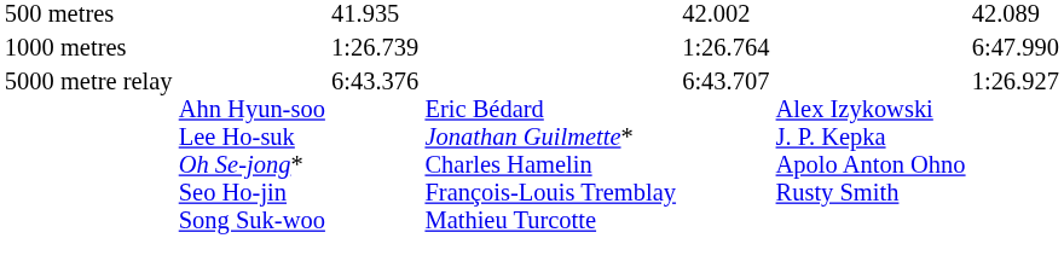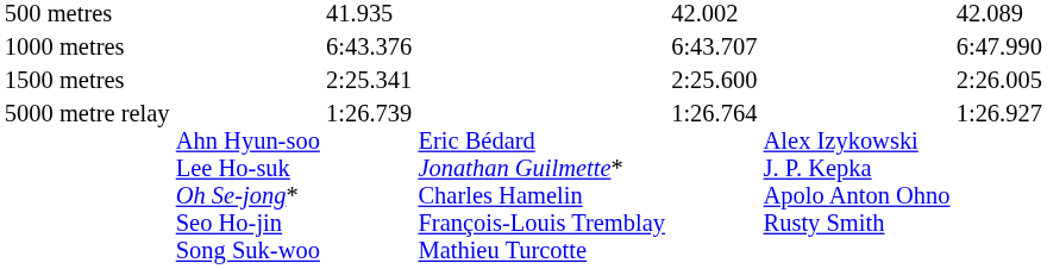 <table>
 <tr valign="top">
 <td>500 metres <br> </td>
 <td></td>
 <td>41.935</td>
 <td></td>
 <td>42.002</td>
 <td></td>
 <td>42.089</td>
 </tr>
 <tr>
 <td>1000 metres <br> </td>
 <td></td>
-<td>1:26.739</td>
+<td>6:43.376</td>
 <td></td>
-<td>1:26.764</td>
+<td>6:43.707</td>
 <td></td>
 <td>6:47.990</td>
+</tr>
+<tr>
+<td>1500 metres <br> </td>
+<td></td>
+<td>2:25.341</td>
+<td></td>
+<td>2:25.600</td>
+<td></td>
+<td>2:26.005</td>
 </tr>
 <tr valign="top">
 <td>5000 metre relay <br> </td>
 <td> <br>  <a href='#'>Ahn Hyun-soo</a> <br> <a href='#'>Lee Ho-suk</a> <br> <em><a href='#'>Oh Se-jong</a></em>* <br> <a href='#'>Seo Ho-jin</a> <br> <a href='#'>Song Suk-woo</a></td>
-<td>6:43.376</td>
+<td>1:26.739</td>
 <td> <br>  <a href='#'>Eric Bédard</a> <br> <em><a href='#'>Jonathan Guilmette</a></em>* <br> <a href='#'>Charles Hamelin</a> <br> <a href='#'>François-Louis Tremblay</a> <br> <a href='#'>Mathieu Turcotte</a></td>
-<td>6:43.707</td>
+<td>1:26.764</td>
 <td> <br>  <a href='#'>Alex Izykowski</a> <br> <a href='#'>J. P. Kepka</a> <br> <a href='#'>Apolo Anton Ohno</a> <br> <a href='#'>Rusty Smith</a></td>
 <td>1:26.927</td>
 </tr>
 </table>
